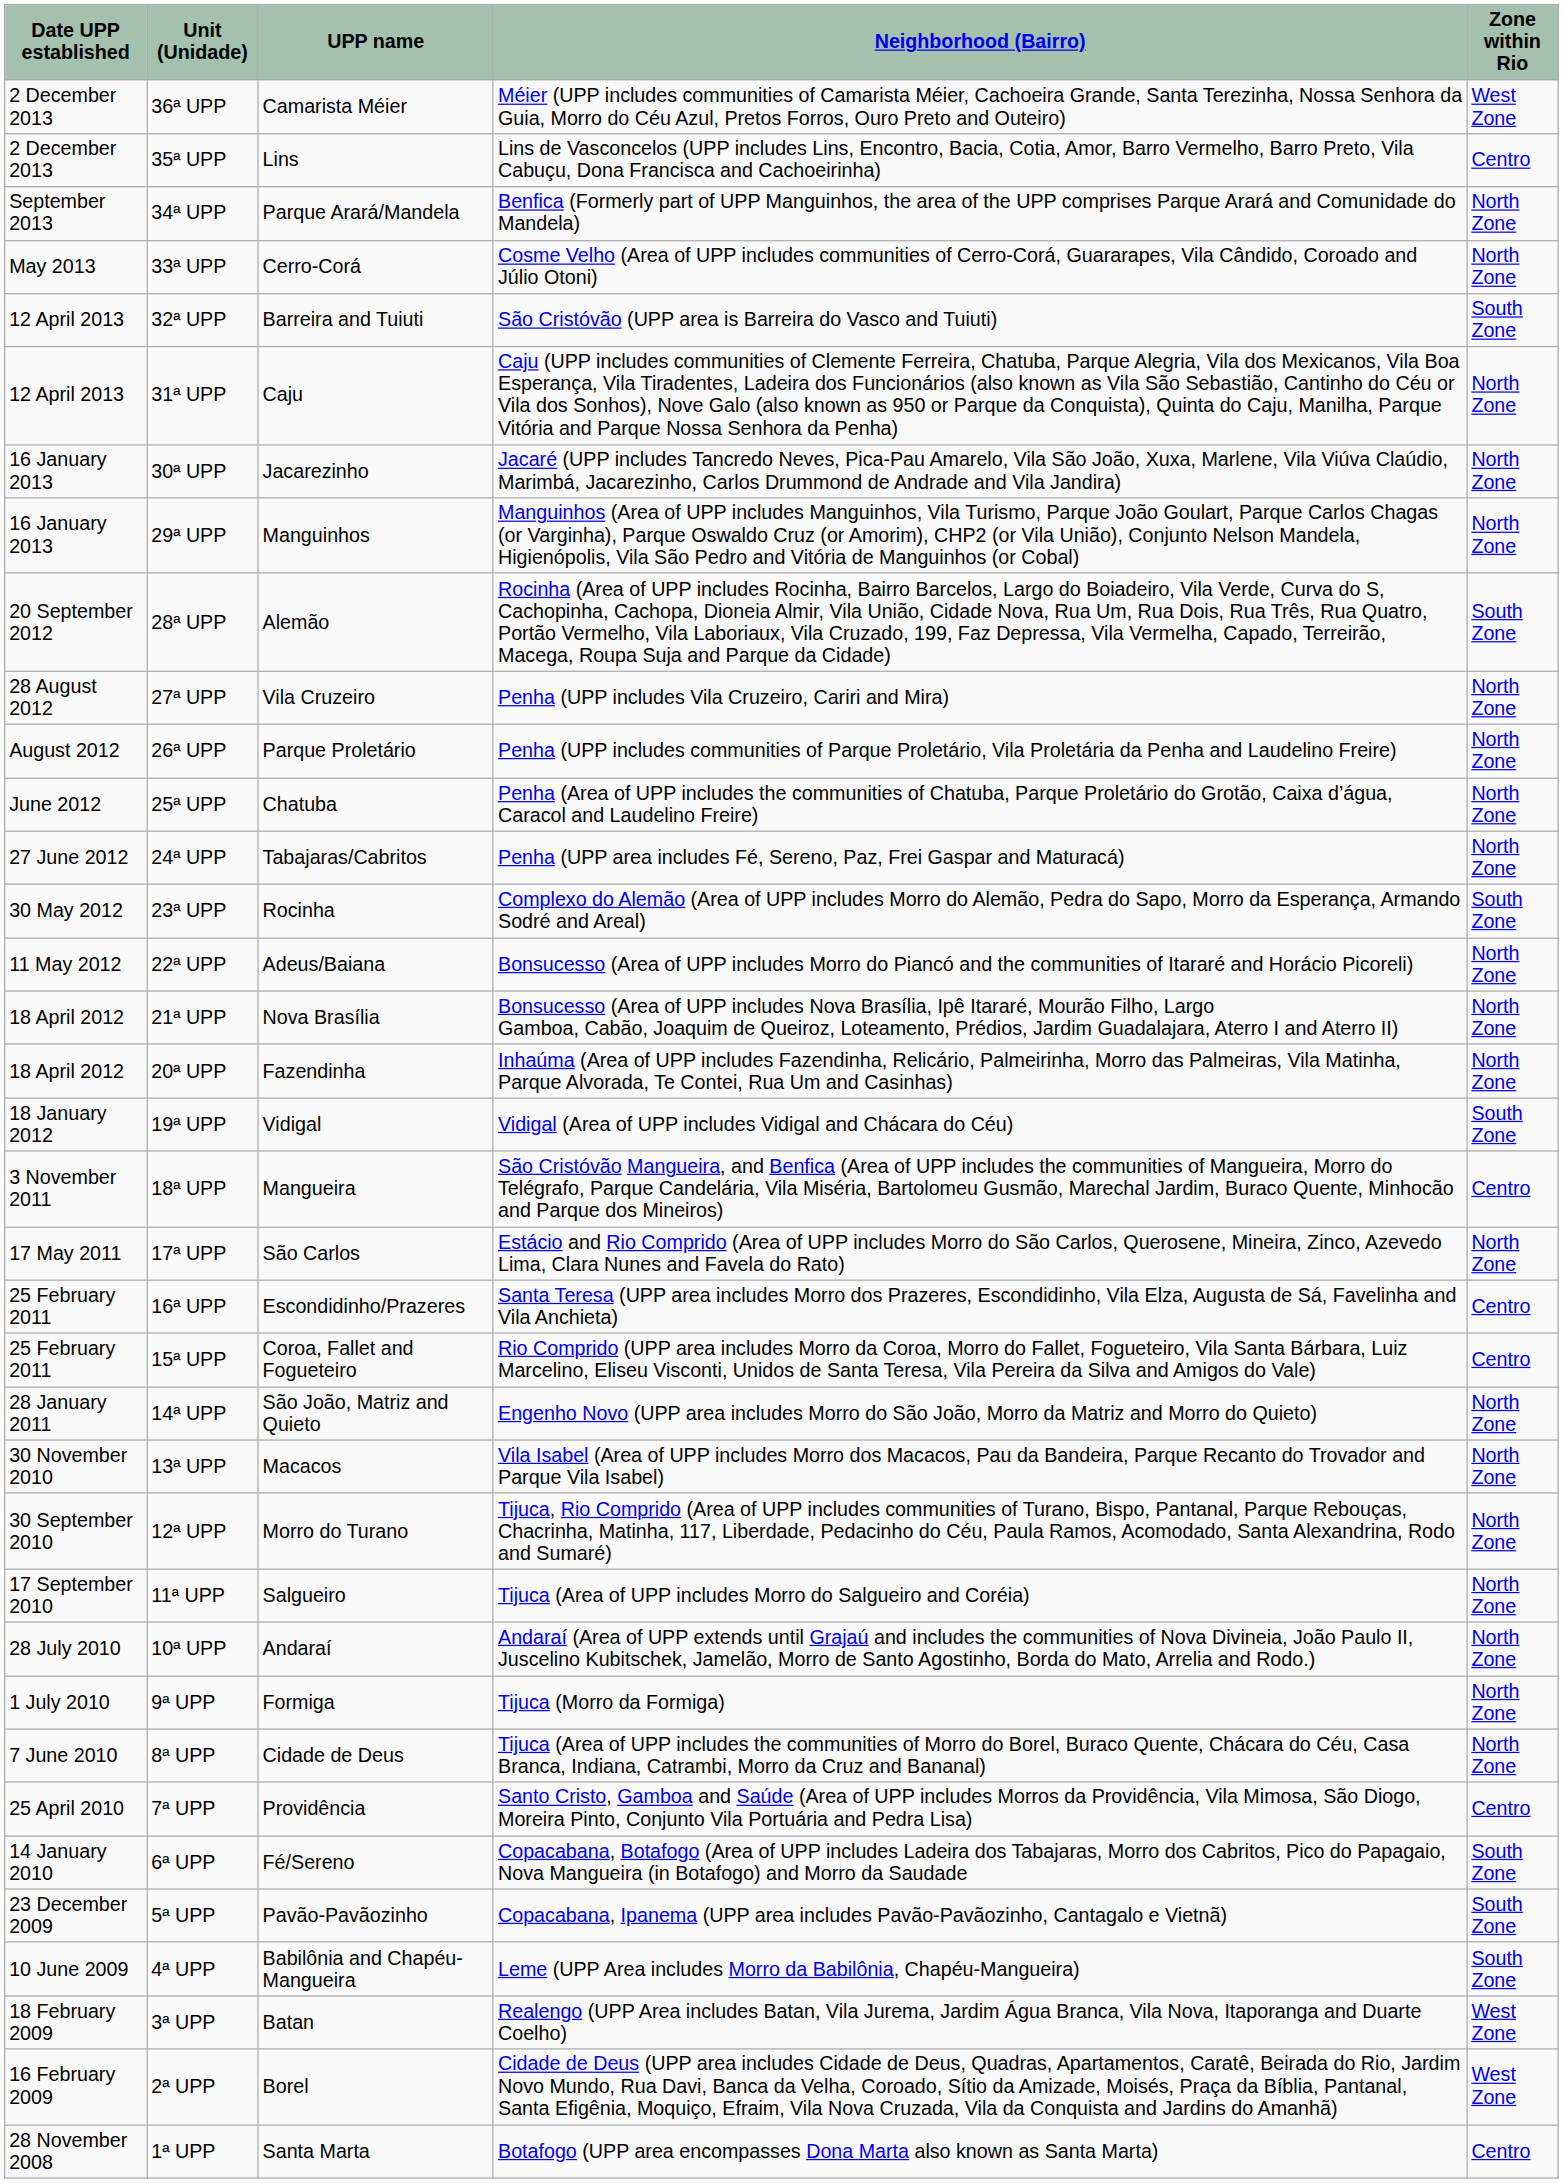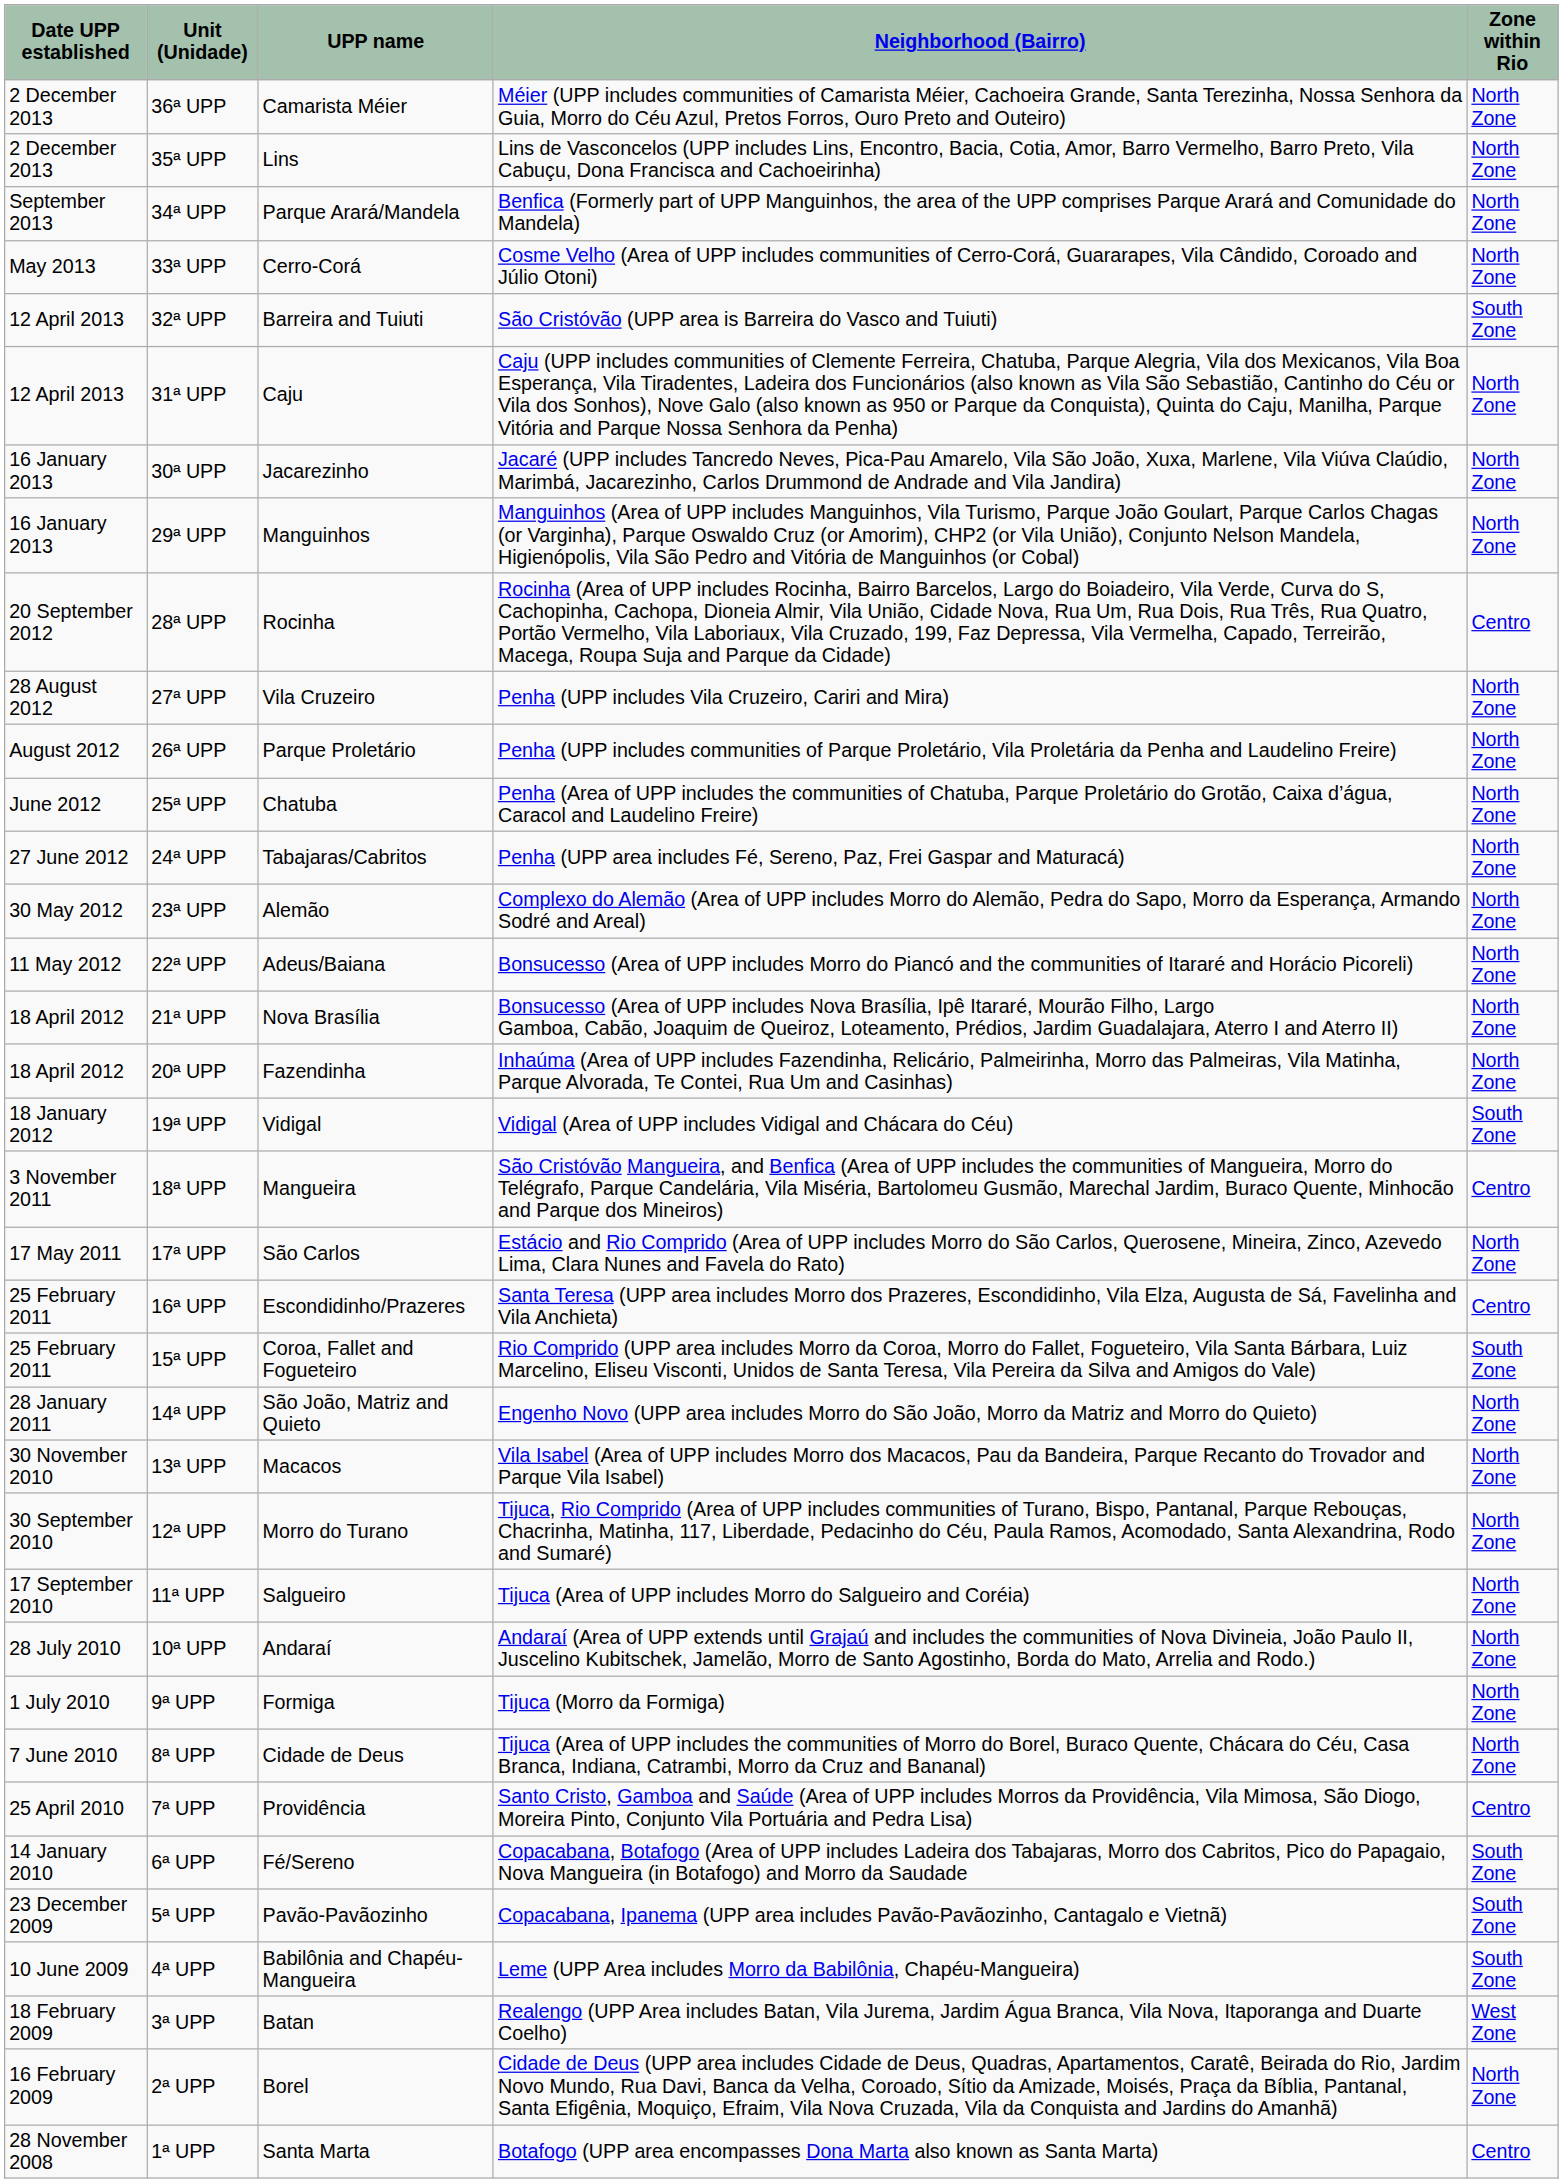 <table class= "wikitable sortable" border= "1" style= "margin: 1em auto 1em auto;">
 <tr>
 <th style= "background: #A3C1AD;">Date UPP established</th>
 <th style= "background: #A3C1AD;">Unit (Unidade)</th>
 <th style= "background: #A3C1AD;">UPP name</th>
 <th style= "background: #A3C1AD;"><a href='#'>Neighborhood (Bairro)</a></th>
 <th style= "background: #A3C1AD;">Zone within Rio</th>
 </tr>
 <tr>
 <td>2 December 2013</td>
 <td>36ª UPP</td>
 <td>Camarista Méier</td>
 <td><a href='#'>Méier</a> (UPP includes communities of Camarista Méier, Cachoeira Grande, Santa Terezinha, Nossa Senhora da Guia, Morro do Céu Azul, Pretos Forros, Ouro Preto and Outeiro)</td>
-<td><a href='#'>West Zone</a></td>
+<td><a href='#'>North Zone</a></td>
 </tr>
 <tr>
 <td>2 December 2013</td>
 <td>35ª UPP</td>
 <td>Lins</td>
 <td>Lins de Vasconcelos (UPP includes Lins, Encontro, Bacia, Cotia, Amor, Barro Vermelho, Barro Preto, Vila Cabuçu, Dona Francisca and Cachoeirinha)</td>
-<td><a href='#'>Centro</a></td>
+<td><a href='#'>North Zone</a></td>
 </tr>
 <tr>
 <td>September 2013</td>
 <td>34ª UPP</td>
 <td>Parque Arará/Mandela</td>
 <td><a href='#'>Benfica</a> (Formerly part of UPP Manguinhos, the area of the UPP comprises Parque Arará and Comunidade do Mandela)</td>
 <td><a href='#'>North Zone</a></td>
 </tr>
 <tr>
 <td>May 2013</td>
 <td>33ª UPP</td>
 <td>Cerro-Corá</td>
 <td><a href='#'>Cosme Velho</a> (Area of UPP includes communities of Cerro-Corá, Guararapes, Vila Cândido, Coroado and Júlio Otoni)</td>
 <td><a href='#'>North Zone</a></td>
 </tr>
 <tr>
 <td>12 April 2013</td>
 <td>32ª UPP</td>
 <td>Barreira and Tuiuti</td>
 <td><a href='#'>São Cristóvão</a> (UPP area is Barreira do Vasco and Tuiuti)</td>
 <td><a href='#'>South Zone</a></td>
 </tr>
 <tr>
 <td>12 April 2013</td>
 <td>31ª UPP</td>
 <td>Caju</td>
 <td><a href='#'>Caju</a> (UPP includes communities of Clemente Ferreira, Chatuba, Parque Alegria, Vila dos Mexicanos, Vila Boa Esperança, Vila Tiradentes, Ladeira dos Funcionários (also known as Vila São Sebastião, Cantinho do Céu or Vila dos Sonhos), Nove Galo (also known as 950 or Parque da Conquista), Quinta do Caju, Manilha, Parque Vitória and Parque Nossa Senhora da Penha)</td>
 <td><a href='#'>North Zone</a></td>
 </tr>
 <tr>
 <td>16 January 2013</td>
 <td>30ª UPP</td>
 <td>Jacarezinho</td>
 <td><a href='#'>Jacaré</a> (UPP includes Tancredo Neves, Pica-Pau Amarelo, Vila São João, Xuxa, Marlene, Vila Viúva Claúdio, Marimbá, Jacarezinho, Carlos Drummond de Andrade and Vila Jandira)</td>
 <td><a href='#'>North Zone</a></td>
 </tr>
 <tr>
 <td>16 January 2013</td>
 <td>29ª UPP</td>
 <td>Manguinhos</td>
 <td><a href='#'>Manguinhos</a> (Area of UPP includes Manguinhos, Vila Turismo, Parque João Goulart, Parque Carlos Chagas (or Varginha), Parque Oswaldo Cruz (or Amorim), CHP2 (or Vila União), Conjunto Nelson Mandela, Higienópolis, Vila São Pedro and Vitória de Manguinhos (or Cobal)</td>
 <td><a href='#'>North Zone</a></td>
 </tr>
 <tr>
 <td>20 September 2012</td>
 <td>28ª UPP</td>
-<td>Alemão</td>
+<td>Rocinha</td>
 <td><a href='#'>Rocinha</a> (Area of UPP includes Rocinha, Bairro Barcelos, Largo do Boiadeiro, Vila Verde, Curva do S, Cachopinha, Cachopa, Dioneia Almir, Vila União, Cidade Nova, Rua Um, Rua Dois, Rua Três, Rua Quatro, Portão Vermelho, Vila Laboriaux, Vila Cruzado, 199, Faz Depressa, Vila Vermelha, Capado, Terreirão, Macega, Roupa Suja and Parque da Cidade)</td>
-<td><a href='#'>South Zone</a></td>
+<td><a href='#'>Centro</a></td>
 </tr>
 <tr>
 <td>28 August 2012</td>
 <td>27ª UPP</td>
 <td>Vila Cruzeiro</td>
 <td><a href='#'>Penha</a> (UPP includes Vila Cruzeiro, Cariri and Mira)</td>
 <td><a href='#'>North Zone</a></td>
 </tr>
 <tr>
 <td>August 2012</td>
 <td>26ª UPP</td>
 <td>Parque Proletário</td>
 <td><a href='#'>Penha</a> (UPP includes communities of Parque Proletário, Vila Proletária da Penha and Laudelino Freire)</td>
 <td><a href='#'>North Zone</a></td>
 </tr>
 <tr>
 <td>June 2012</td>
 <td>25ª UPP</td>
 <td>Chatuba</td>
 <td><a href='#'>Penha</a> (Area of UPP includes the communities of Chatuba, Parque Proletário do Grotão, Caixa d’água, Caracol and Laudelino Freire)</td>
 <td><a href='#'>North Zone</a></td>
 </tr>
 <tr>
 <td>27 June 2012</td>
 <td>24ª UPP</td>
 <td>Tabajaras/Cabritos</td>
 <td><a href='#'>Penha</a> (UPP area includes Fé, Sereno, Paz, Frei Gaspar and Maturacá)</td>
 <td><a href='#'>North Zone</a></td>
 </tr>
 <tr>
 <td>30 May 2012</td>
 <td>23ª UPP</td>
-<td>Rocinha</td>
+<td>Alemão</td>
 <td><a href='#'>Complexo do Alemão</a> (Area of UPP includes Morro do Alemão, Pedra do Sapo, Morro da Esperança, Armando Sodré and Areal)</td>
-<td><a href='#'>South Zone</a></td>
+<td><a href='#'>North Zone</a></td>
 </tr>
 <tr>
 <td>11 May 2012</td>
 <td>22ª UPP</td>
 <td>Adeus/Baiana</td>
 <td><a href='#'>Bonsucesso</a> (Area of UPP includes Morro do Piancó and the communities of Itararé and Horácio Picoreli)</td>
 <td><a href='#'>North Zone</a></td>
 </tr>
 <tr>
 <td>18 April 2012</td>
 <td>21ª UPP</td>
 <td>Nova Brasília</td>
 <td><a href='#'>Bonsucesso</a> (Area of UPP includes Nova Brasília, Ipê Itararé, Mourão Filho, Largo<br>Gamboa, Cabão, Joaquim de Queiroz, Loteamento, Prédios, Jardim Guadalajara, Aterro I and Aterro II)</td>
 <td><a href='#'>North Zone</a></td>
 </tr>
 <tr>
 <td>18 April 2012</td>
 <td>20ª UPP</td>
 <td>Fazendinha</td>
 <td><a href='#'>Inhaúma</a> (Area of UPP includes Fazendinha, Relicário, Palmeirinha, Morro das Palmeiras, Vila Matinha, Parque Alvorada, Te Contei, Rua Um and Casinhas)</td>
 <td><a href='#'>North Zone</a></td>
 </tr>
 <tr>
 <td>18 January 2012</td>
 <td>19ª UPP</td>
 <td>Vidigal</td>
 <td><a href='#'>Vidigal</a> (Area of UPP includes Vidigal and Chácara do Céu)</td>
 <td><a href='#'>South Zone</a></td>
 </tr>
 <tr>
 <td>3 November 2011</td>
 <td>18ª UPP</td>
 <td>Mangueira</td>
 <td><a href='#'>São Cristóvão</a> <a href='#'>Mangueira</a>, and <a href='#'>Benfica</a> (Area of UPP includes the communities of Mangueira, Morro do Telégrafo, Parque Candelária, Vila Miséria, Bartolomeu Gusmão, Marechal Jardim, Buraco Quente, Minhocão and Parque dos Mineiros)</td>
 <td><a href='#'>Centro</a></td>
 </tr>
 <tr>
 <td>17 May 2011</td>
 <td>17ª UPP</td>
 <td>São Carlos</td>
 <td><a href='#'>Estácio</a> and <a href='#'>Rio Comprido</a> (Area of UPP includes Morro do São Carlos, Querosene, Mineira, Zinco, Azevedo Lima, Clara Nunes and Favela do Rato)</td>
 <td><a href='#'>North Zone</a></td>
 </tr>
 <tr>
 <td>25 February 2011</td>
 <td>16ª UPP</td>
 <td>Escondidinho/Prazeres</td>
 <td><a href='#'>Santa Teresa</a> (UPP area includes Morro dos Prazeres, Escondidinho, Vila Elza, Augusta de Sá, Favelinha and Vila Anchieta)</td>
 <td><a href='#'>Centro</a></td>
 </tr>
 <tr>
 <td>25 February 2011</td>
 <td>15ª UPP</td>
 <td>Coroa, Fallet and Fogueteiro</td>
 <td><a href='#'>Rio Comprido</a> (UPP area includes  Morro da Coroa, Morro do Fallet, Fogueteiro, Vila Santa Bárbara, Luiz Marcelino, Eliseu Visconti, Unidos de Santa Teresa, Vila Pereira da Silva and Amigos do Vale)</td>
-<td><a href='#'>Centro</a></td>
+<td><a href='#'>South Zone</a></td>
 </tr>
 <tr>
 <td>28 January 2011</td>
 <td>14ª UPP</td>
 <td>São João, Matriz and Quieto</td>
 <td><a href='#'>Engenho Novo</a> (UPP area includes Morro do São João, Morro da Matriz and Morro do Quieto)</td>
 <td><a href='#'>North Zone</a></td>
 </tr>
 <tr>
 <td>30 November 2010</td>
 <td>13ª UPP</td>
 <td>Macacos</td>
 <td><a href='#'>Vila Isabel</a> (Area of UPP includes Morro dos Macacos, Pau da Bandeira, Parque Recanto do Trovador and Parque Vila Isabel)</td>
 <td><a href='#'>North Zone</a></td>
 </tr>
 <tr>
 <td>30 September 2010</td>
 <td>12ª UPP</td>
 <td>Morro do Turano</td>
 <td><a href='#'>Tijuca</a>, <a href='#'>Rio Comprido</a> (Area of UPP includes communities of Turano, Bispo, Pantanal, Parque Rebouças, Chacrinha, Matinha, 117, Liberdade, Pedacinho do Céu, Paula Ramos, Acomodado, Santa Alexandrina, Rodo and Sumaré)</td>
 <td><a href='#'>North Zone</a></td>
 </tr>
 <tr>
 <td>17 September 2010</td>
 <td>11ª UPP</td>
 <td>Salgueiro</td>
 <td><a href='#'>Tijuca</a> (Area of UPP includes Morro do Salgueiro and Coréia)</td>
 <td><a href='#'>North Zone</a></td>
 </tr>
 <tr>
 <td>28 July 2010</td>
 <td>10ª UPP</td>
 <td>Andaraí</td>
 <td><a href='#'>Andaraí</a> (Area of UPP extends until <a href='#'>Grajaú</a> and includes the communities of Nova Divineia, João Paulo II, Juscelino Kubitschek, Jamelão, Morro de Santo Agostinho, Borda do Mato, Arrelia and Rodo.)</td>
 <td><a href='#'>North Zone</a></td>
 </tr>
 <tr>
 <td>1 July 2010</td>
 <td>9ª UPP</td>
 <td>Formiga</td>
 <td><a href='#'>Tijuca</a> (Morro da Formiga)</td>
 <td><a href='#'>North Zone</a></td>
 </tr>
 <tr>
 <td>7 June 2010</td>
 <td>8ª UPP</td>
 <td>Cidade de Deus</td>
 <td><a href='#'>Tijuca</a> (Area of UPP includes the communities of Morro do Borel, Buraco Quente, Chácara do Céu, Casa Branca, Indiana, Catrambi, Morro da Cruz and Bananal)</td>
 <td><a href='#'>North Zone</a></td>
 </tr>
 <tr>
 <td>25 April 2010</td>
 <td>7ª UPP</td>
 <td>Providência</td>
 <td><a href='#'>Santo Cristo</a>, <a href='#'>Gamboa</a> and <a href='#'>Saúde</a> (Area of UPP includes Morros da Providência, Vila Mimosa, São Diogo, Moreira Pinto, Conjunto Vila Portuária and Pedra Lisa)</td>
 <td><a href='#'>Centro</a></td>
 </tr>
 <tr>
 <td>14 January 2010</td>
 <td>6ª UPP</td>
 <td>Fé/Sereno</td>
 <td><a href='#'>Copacabana</a>, <a href='#'>Botafogo</a> (Area of UPP includes Ladeira dos Tabajaras, Morro dos Cabritos, Pico do Papagaio, Nova Mangueira (in Botafogo) and Morro da Saudade</td>
 <td><a href='#'>South Zone</a></td>
 </tr>
 <tr>
 <td>23 December 2009</td>
 <td>5ª UPP</td>
 <td>Pavão-Pavãozinho</td>
 <td><a href='#'>Copacabana</a>, <a href='#'>Ipanema</a> (UPP area includes Pavão-Pavãozinho, Cantagalo e Vietnã)</td>
 <td><a href='#'>South Zone</a></td>
 </tr>
 <tr>
 <td>10 June 2009</td>
 <td>4ª UPP</td>
 <td>Babilônia and Chapéu-Mangueira</td>
 <td><a href='#'>Leme</a> (UPP Area includes <a href='#'>Morro da Babilônia</a>, Chapéu-Mangueira)</td>
 <td><a href='#'>South Zone</a></td>
 </tr>
 <tr>
 <td>18 February 2009</td>
 <td>3ª UPP</td>
 <td>Batan</td>
 <td><a href='#'>Realengo</a> (UPP Area includes Batan, Vila Jurema, Jardim Água Branca, Vila Nova, Itaporanga and Duarte Coelho)</td>
 <td><a href='#'>West Zone</a></td>
 </tr>
 <tr>
 <td>16 February 2009</td>
 <td>2ª UPP</td>
 <td>Borel</td>
 <td><a href='#'>Cidade de Deus</a> (UPP area includes Cidade de Deus, Quadras, Apartamentos, Caratê, Beirada do Rio, Jardim Novo Mundo, Rua Davi, Banca da Velha, Coroado, Sítio da Amizade, Moisés, Praça da Bíblia, Pantanal, Santa Efigênia, Moquiço, Efraim, Vila Nova Cruzada, Vila da Conquista and Jardins do Amanhã)</td>
-<td><a href='#'>West Zone</a></td>
+<td><a href='#'>North Zone</a></td>
 </tr>
 <tr>
 <td>28 November 2008</td>
 <td>1ª UPP</td>
 <td>Santa Marta</td>
 <td><a href='#'>Botafogo</a> (UPP area encompasses <a href='#'>Dona Marta</a> also known as Santa Marta)</td>
 <td><a href='#'>Centro</a></td>
 </tr>
 </table>
